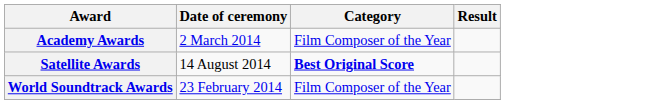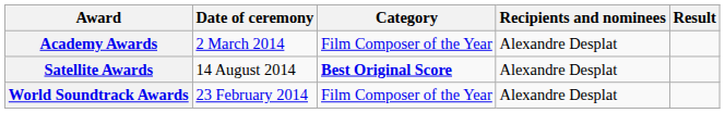 <table class="wikitable plainrowheaders sortable" style="font-size: 95%;">
 <tr>
 <th scope="col" class="unsortable">Award</th>
 <th scope="col" class="sortable">Date of ceremony</th>
 <th scope="col">Category</th>
+<th scope="col">Recipients and nominees</th>
 <th scope="col">Result</th>
 </tr>
 <tr>
 <th scope="row"><a href='#'>Academy Awards</a></th>
 <td><a href='#'>2 March 2014</a></td>
 <td><a href='#'>Film Composer of the Year</a></td>
+<td>Alexandre Desplat</td>
 <td></td>
 </tr>
 <tr>
 <th scope="row"><a href='#'>Satellite Awards</a></th>
 <td>14 August 2014</td>
 <td><strong><a href='#'>Best Original Score</a></strong></td>
+<td>Alexandre Desplat</td>
 <td></td>
 </tr>
 <tr>
 <th scope="row"><a href='#'>World Soundtrack Awards</a></th>
 <td><a href='#'>23 February 2014</a></td>
 <td><a href='#'>Film Composer of the Year</a></td>
+<td>Alexandre Desplat</td>
 <td></td>
 </tr>
 </table>
